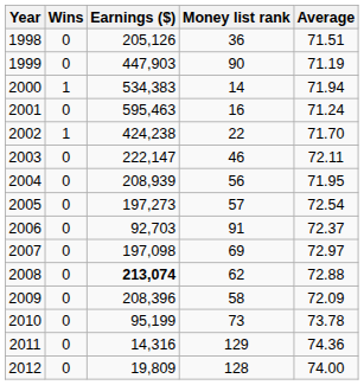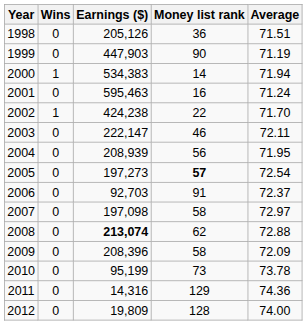 <table class="wikitable" style="text-align:center; font-size: 95%;">
 <tr>
 <th>Year</th>
 <th>Wins</th>
 <th>Earnings ($)</th>
 <th>Money list rank</th>
 <th>Average</th>
 </tr>
 <tr>
 <td>1998</td>
 <td>0</td>
 <td align="right">205,126</td>
 <td>36</td>
 <td>71.51</td>
 </tr>
 <tr>
 <td>1999</td>
 <td>0</td>
 <td align="right">447,903</td>
 <td>90</td>
 <td>71.19</td>
 </tr>
 <tr>
 <td>2000</td>
 <td>1</td>
 <td align="right">534,383</td>
 <td>14</td>
 <td>71.94</td>
 </tr>
 <tr>
 <td>2001</td>
 <td>0</td>
 <td align="right">595,463</td>
 <td>16</td>
 <td>71.24</td>
 </tr>
 <tr>
 <td>2002</td>
 <td>1</td>
 <td align="right">424,238</td>
 <td>22</td>
 <td>71.70</td>
 </tr>
 <tr>
 <td>2003</td>
 <td>0</td>
 <td align="right">222,147</td>
 <td>46</td>
 <td>72.11</td>
 </tr>
 <tr>
 <td>2004</td>
 <td>0</td>
 <td align="right">208,939</td>
 <td>56</td>
 <td>71.95</td>
 </tr>
 <tr>
 <td>2005</td>
 <td>0</td>
 <td align="right">197,273</td>
-<td>57</td>
+<td><strong>57</strong></td>
 <td>72.54</td>
 </tr>
 <tr>
 <td>2006</td>
 <td>0</td>
 <td align="right">92,703</td>
 <td>91</td>
 <td>72.37</td>
 </tr>
 <tr>
 <td>2007</td>
 <td>0</td>
 <td align="right">197,098</td>
-<td>69</td>
+<td>58</td>
 <td>72.97</td>
 </tr>
 <tr>
 <td>2008</td>
 <td>0</td>
 <td align="right"><strong>213,074</strong></td>
 <td>62</td>
 <td>72.88</td>
 </tr>
 <tr>
 <td>2009</td>
 <td>0</td>
 <td align="right">208,396</td>
 <td>58</td>
 <td>72.09</td>
 </tr>
 <tr>
 <td>2010</td>
 <td>0</td>
 <td align="right">95,199</td>
 <td>73</td>
 <td>73.78</td>
 </tr>
 <tr>
 <td>2011</td>
 <td>0</td>
 <td align="right">14,316</td>
 <td>129</td>
 <td>74.36</td>
 </tr>
 <tr>
 <td>2012</td>
 <td>0</td>
 <td align="right">19,809</td>
 <td>128</td>
 <td>74.00</td>
 </tr>
 </table>
